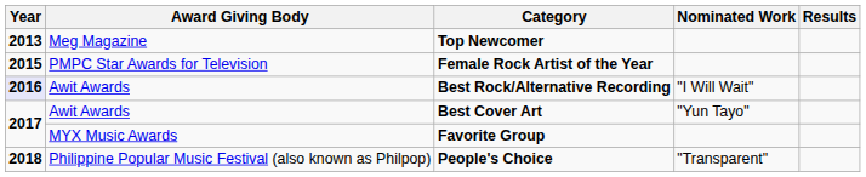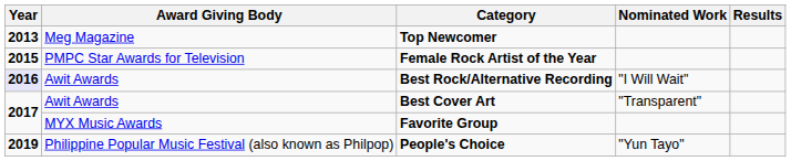 <table class="wikitable">
 <tr>
 <th>Year</th>
 <th>Award Giving Body</th>
 <th>Category</th>
 <th>Nominated Work</th>
 <th>Results</th>
 </tr>
 <tr>
 <td><strong>2013</strong></td>
 <td><a href='#'>Meg Magazine</a></td>
 <td><strong>Top Newcomer</strong></td>
 <td></td>
 <td></td>
 </tr>
 <tr>
 <td><strong>2015</strong></td>
 <td><a href='#'>PMPC Star Awards for Television</a></td>
 <td><strong>Female Rock Artist of the Year</strong></td>
 <td></td>
 <td></td>
 </tr>
 <tr>
 <td style="background: lavender;"><strong>2016</strong></td>
 <td><a href='#'>Awit Awards</a></td>
 <td><strong>Best Rock/Alternative Recording</strong></td>
 <td>"I Will Wait"</td>
 <td></td>
 </tr>
 <tr>
 <td rowspan=2><strong>2017</strong></td>
 <td><a href='#'>Awit Awards</a></td>
 <td><strong>Best Cover Art</strong></td>
-<td>"Yun Tayo"</td>
+<td>"Transparent"</td>
 <td></td>
 </tr>
 <tr>
 <td><a href='#'>MYX Music Awards</a></td>
 <td><strong>Favorite Group</strong></td>
 <td></td>
 <td></td>
 </tr>
 <tr>
-<td><strong>2018</strong></td>
+<td><strong>2019</strong></td>
 <td><a href='#'>Philippine Popular Music Festival</a> (also known as Philpop)</td>
 <td><strong>People's Choice</strong></td>
-<td>"Transparent"</td>
+<td>"Yun Tayo"</td>
 <td></td>
 </tr>
 </table>
